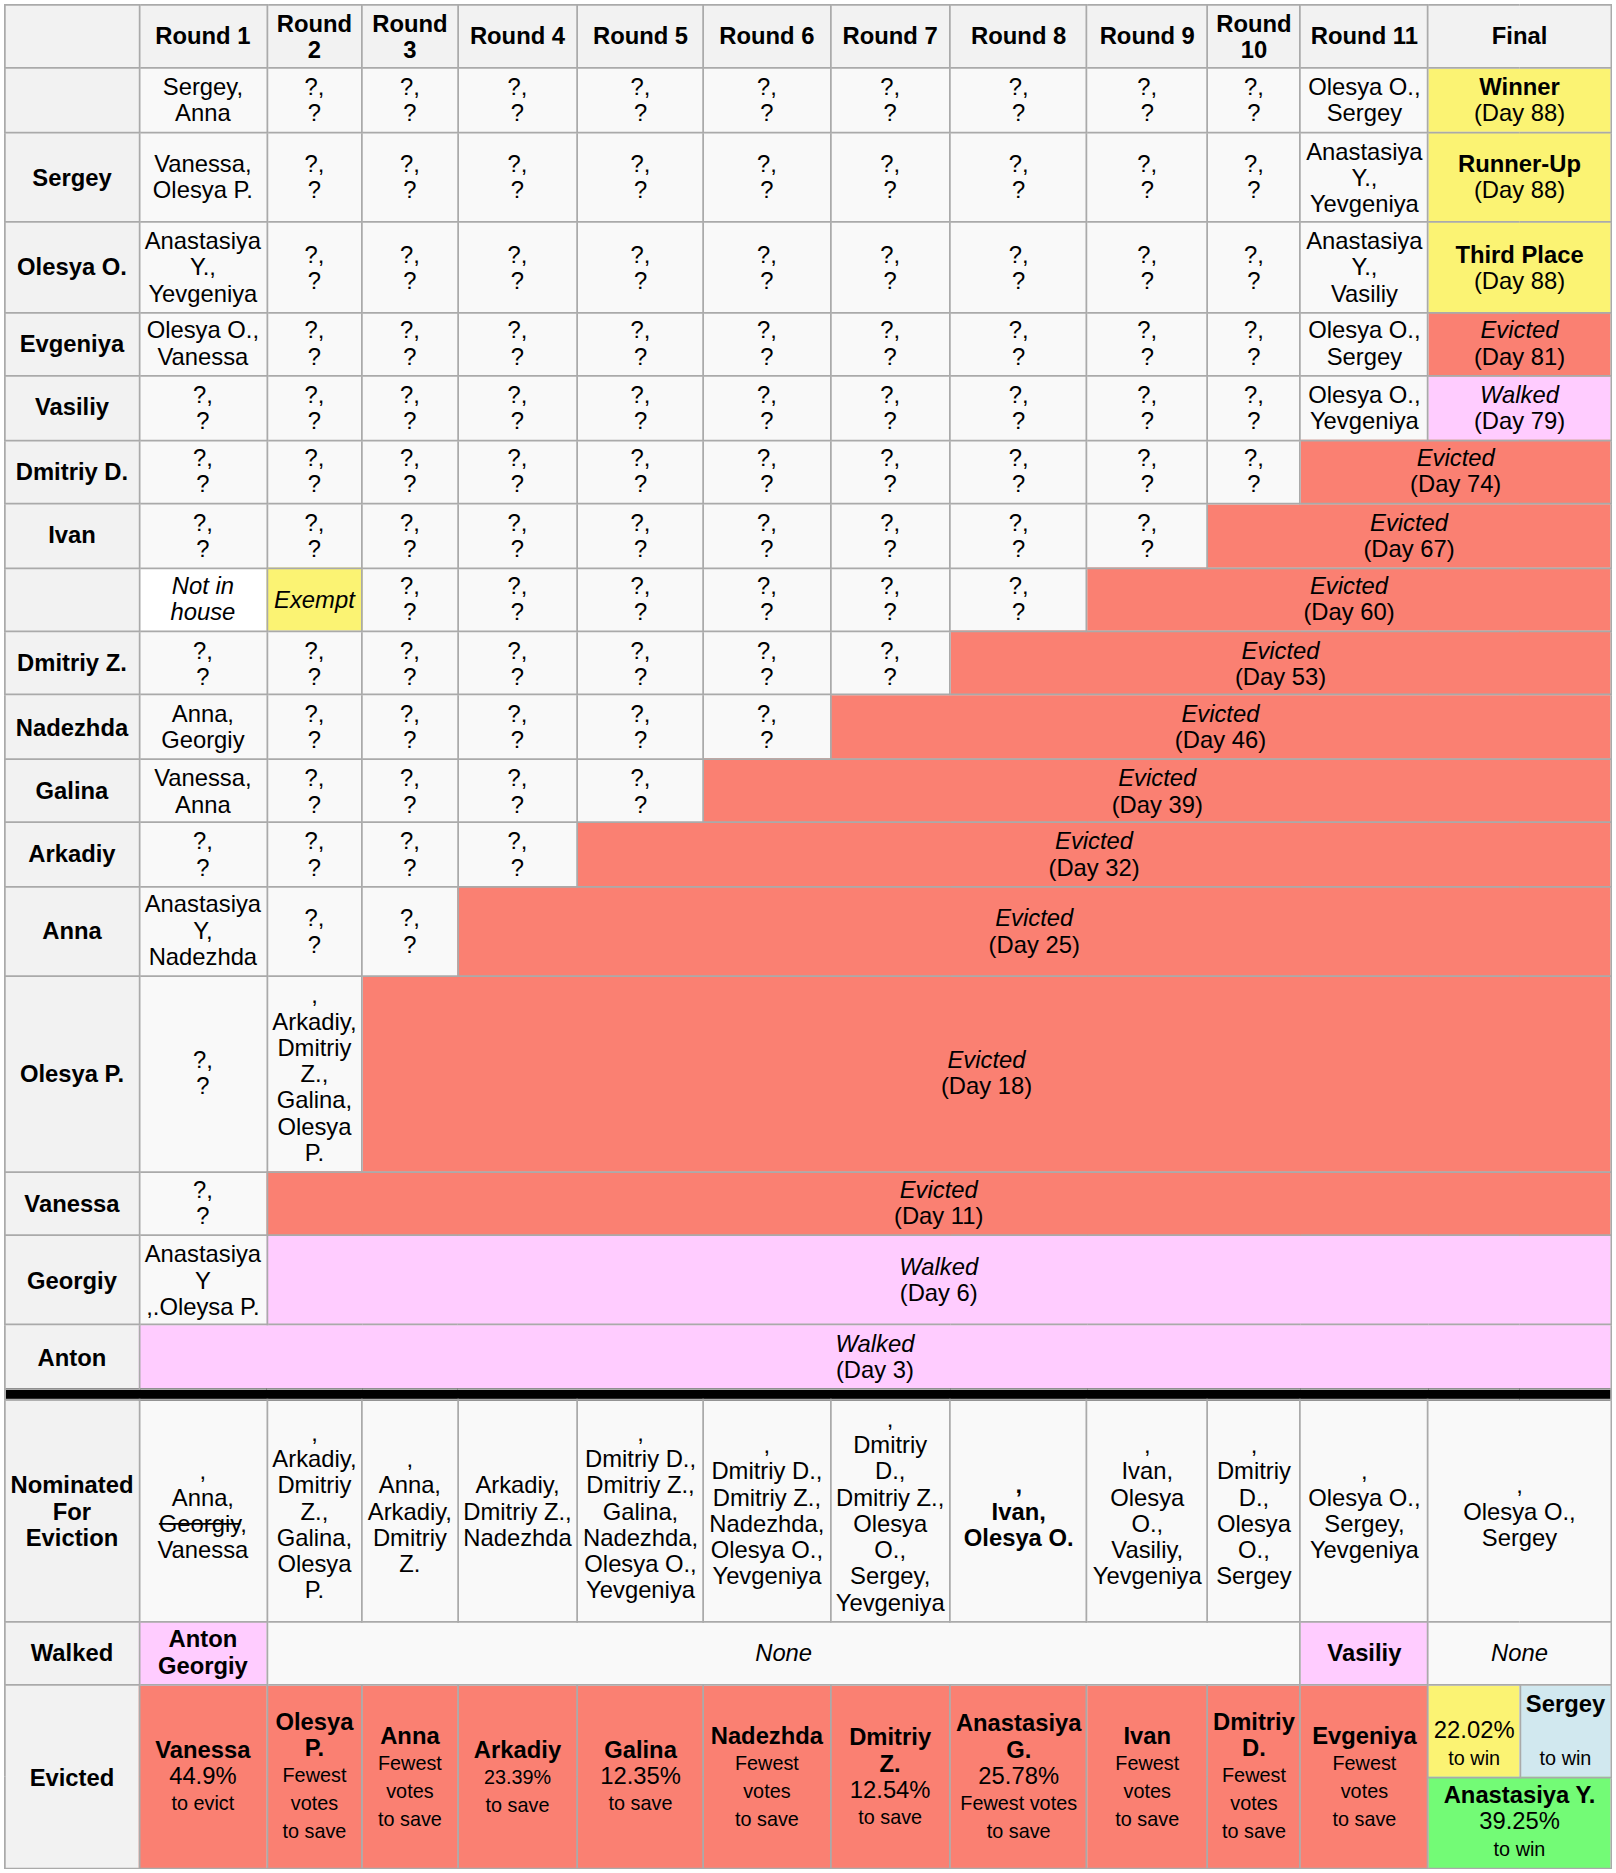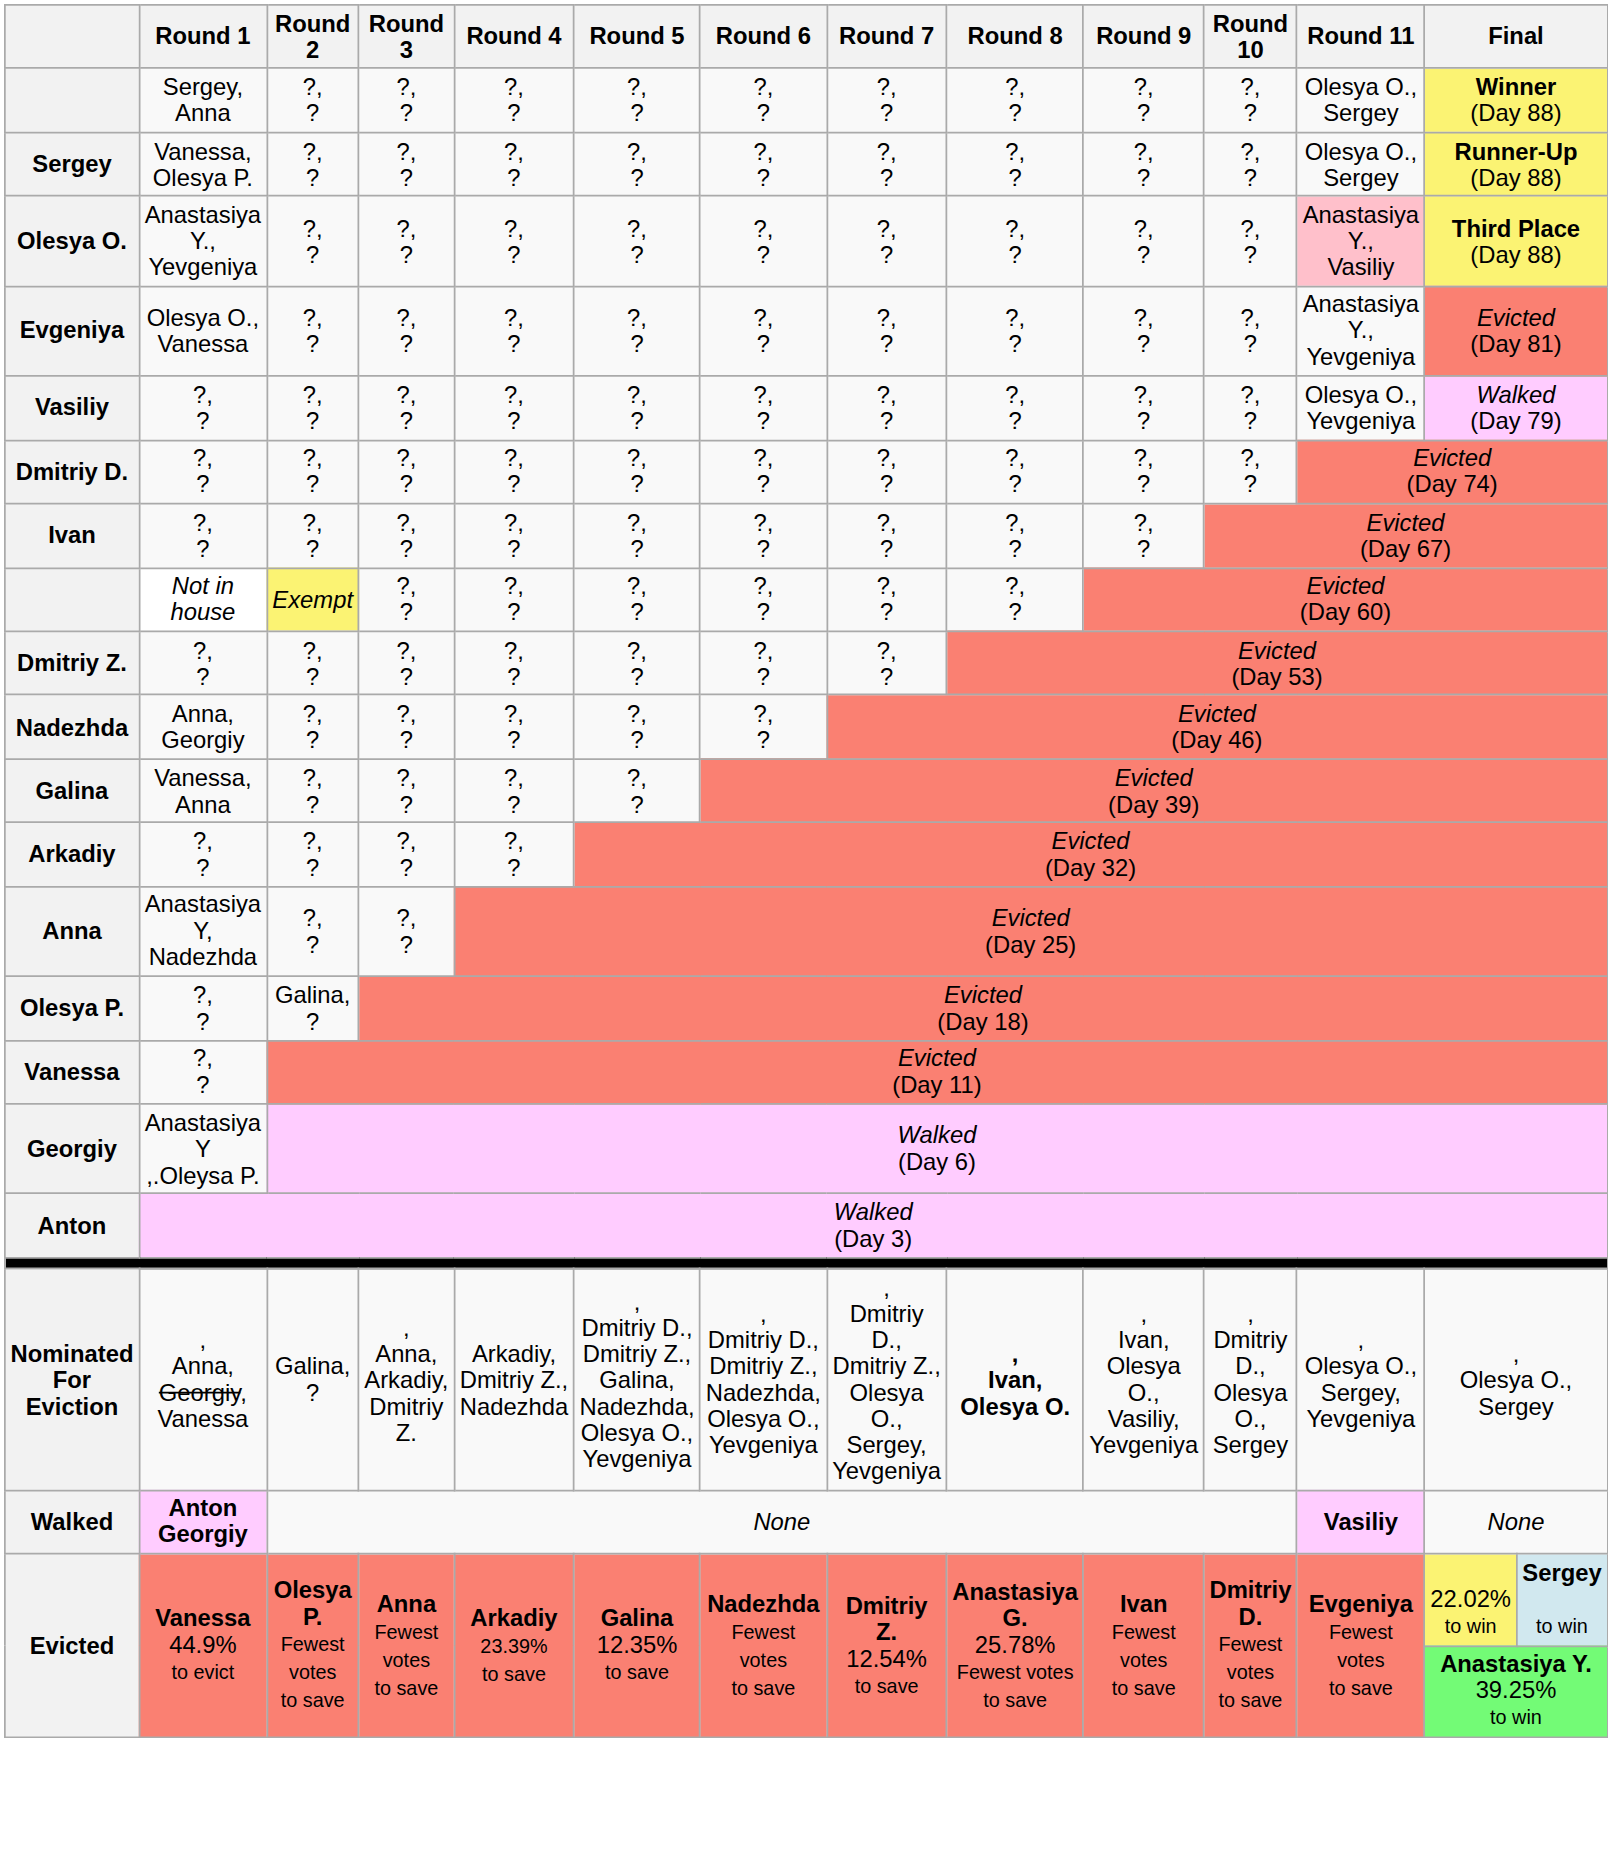 <table class="wikitable" style="width:100%; text-align:center; font-size:85%; line-height:15px;">
 <tr>
 <th style="width: 5%;"></th>
 <th style="width: 5%;">Round 1</th>
 <th style="width: 5%;">Round 2</th>
 <th style="width: 5%;">Round 3</th>
 <th style="width: 5%;">Round 4</th>
 <th style="width: 5%;">Round 5</th>
 <th style="width: 5%;">Round 6</th>
 <th style="width: 5%;">Round 7</th>
 <th style="width: 5%;">Round 8</th>
 <th style="width: 5%;">Round 9</th>
 <th style="width: 5%;">Round 10</th>
 <th style="width: 5%;">Round 11</th>
 <th style="width: 5%;" colspan=2>Final</th>
 </tr>
 <tr>
 <th></th>
 <td>Sergey,<br>Anna</td>
 <td>?,<br>?</td>
 <td>?,<br>?</td>
 <td>?,<br>?</td>
 <td>?,<br>?</td>
 <td>?,<br>?</td>
 <td>?,<br>?</td>
 <td>?,<br>?</td>
 <td>?,<br>?</td>
 <td>?,<br>?</td>
 <td>Olesya O.,<br>Sergey</td>
 <td colspan=2 style="background:#FBF373; text-align:center"><strong> Winner</strong><br>(Day 88)</td>
 </tr>
 <tr>
 <th>Sergey</th>
 <td>Vanessa,<br>Olesya P.</td>
 <td>?,<br>?</td>
 <td>?,<br>?</td>
 <td>?,<br>?</td>
 <td>?,<br>?</td>
 <td>?,<br>?</td>
 <td>?,<br>?</td>
 <td>?,<br>?</td>
 <td>?,<br>?</td>
 <td>?,<br>?</td>
-<td>Anastasiya Y.,<br>Yevgeniya</td>
+<td>Olesya O.,<br>Sergey</td>
 <td colspan=2 style="background:#FBF373; text-align:center"><strong>Runner-Up</strong><br>(Day 88)</td>
 </tr>
 <tr>
 <th>Olesya O.</th>
 <td>Anastasiya Y.,<br>Yevgeniya</td>
 <td>?,<br>?</td>
 <td>?,<br>?</td>
 <td>?,<br>?</td>
 <td>?,<br>?</td>
 <td>?,<br>?</td>
 <td>?,<br>?</td>
 <td>?,<br>?</td>
 <td>?,<br>?</td>
 <td>?,<br>?</td>
-<td>Anastasiya Y.,<br>Vasiliy</td>
+<td style="background: pink;">Anastasiya Y.,<br>Vasiliy</td>
 <td colspan=2 style="background:#FBF373; text-align:center"><strong>Third Place</strong><br>(Day 88)</td>
 </tr>
 <tr>
 <th>Evgeniya</th>
 <td>Olesya O.,<br>Vanessa</td>
 <td>?,<br>?</td>
 <td>?,<br>?</td>
 <td>?,<br>?</td>
 <td>?,<br>?</td>
 <td>?,<br>?</td>
 <td>?,<br>?</td>
 <td>?,<br>?</td>
 <td>?,<br>?</td>
 <td>?,<br>?</td>
-<td>Olesya O.,<br>Sergey</td>
+<td>Anastasiya Y.,<br>Yevgeniya</td>
 <td style="background:#FA8072" colspan=2><em>Evicted</em><br>(Day 81)</td>
 </tr>
 <tr>
 <th>Vasiliy</th>
 <td>?,<br>?</td>
 <td>?,<br>?</td>
 <td>?,<br>?</td>
 <td>?,<br>?</td>
 <td>?,<br>?</td>
 <td>?,<br>?</td>
 <td>?,<br>?</td>
 <td>?,<br>?</td>
 <td>?,<br>?</td>
 <td>?,<br>?</td>
 <td>Olesya O.,<br>Yevgeniya</td>
 <td style="background:#FFCCFF; text-align:center" colspan="2"><em>Walked</em><br>(Day 79)</td>
 </tr>
 <tr>
 <th>Dmitriy D.</th>
 <td>?,<br>?</td>
 <td>?,<br>?</td>
 <td>?,<br>?</td>
 <td>?,<br>?</td>
 <td>?,<br>?</td>
 <td>?,<br>?</td>
 <td>?,<br>?</td>
 <td>?,<br>?</td>
 <td>?,<br>?</td>
 <td>?,<br>?</td>
 <td style="background:#FA8072" colspan=3><em>Evicted</em><br>(Day 74)</td>
 </tr>
 <tr>
 <th>Ivan</th>
 <td>?,<br>?</td>
 <td>?,<br>?</td>
 <td>?,<br>?</td>
 <td>?,<br>?</td>
 <td>?,<br>?</td>
 <td>?,<br>?</td>
 <td>?,<br>?</td>
 <td>?,<br>?</td>
 <td>?,<br>?</td>
 <td style="background:#FA8072" colspan=4><em>Evicted</em><br>(Day 67)</td>
 </tr>
 <tr>
 <th></th>
 <td style="background:white"><em>Not in<br>house</em></td>
 <td bgcolor="FBF373"><em>Exempt</em></td>
 <td>?,<br>?</td>
 <td>?,<br>?</td>
 <td>?,<br>?</td>
 <td>?,<br>?</td>
 <td>?,<br>?</td>
 <td>?,<br>?</td>
 <td style="background:#FA8072" colspan=5><em>Evicted</em><br>(Day 60)</td>
 </tr>
 <tr>
 <th>Dmitriy Z.</th>
 <td>?,<br>?</td>
 <td>?,<br>?</td>
 <td>?,<br>?</td>
 <td>?,<br>?</td>
 <td>?,<br>?</td>
 <td>?,<br>?</td>
 <td>?,<br>?</td>
 <td style="background:#FA8072" colspan=6><em>Evicted</em><br>(Day 53)</td>
 </tr>
 <tr>
 <th>Nadezhda</th>
 <td>Anna,<br>Georgiy</td>
 <td>?,<br>?</td>
 <td>?,<br>?</td>
 <td>?,<br>?</td>
 <td>?,<br>?</td>
 <td>?,<br>?</td>
 <td style="background:#FA8072" colspan=7><em>Evicted</em><br>(Day 46)</td>
 </tr>
 <tr>
 <th>Galina</th>
 <td>Vanessa,<br>Anna</td>
 <td>?,<br>?</td>
 <td>?,<br>?</td>
 <td>?,<br>?</td>
 <td>?,<br>?</td>
 <td style="background:#FA8072" colspan=8><em>Evicted</em><br>(Day 39)</td>
 </tr>
 <tr>
 <th>Arkadiy</th>
 <td>?,<br>?</td>
 <td>?,<br>?</td>
 <td>?,<br>?</td>
 <td>?,<br>?</td>
 <td style="background:#FA8072" colspan=9><em>Evicted</em><br>(Day 32)</td>
 </tr>
 <tr>
 <th>Anna</th>
 <td>Anastasiya Y,<br>Nadezhda</td>
 <td>?,<br>?</td>
 <td>?,<br>?</td>
 <td style="background:#FA8072" colspan=10><em>Evicted</em><br>(Day 25)</td>
 </tr>
 <tr>
 <th>Olesya P.</th>
 <td>?,<br>?</td>
-<td>,<br>Arkadiy,<br>Dmitriy Z.,<br>Galina,<br>Olesya P.</td>
+<td>Galina,<br>?</td>
 <td style="background:#FA8072" colspan=11><em>Evicted</em><br>(Day 18)</td>
 </tr>
 <tr>
 <th>Vanessa</th>
 <td>?,<br>?</td>
 <td style="background:#FA8072" colspan=12><em>Evicted</em><br>(Day 11)</td>
 </tr>
 <tr>
 <th>Georgiy</th>
 <td>Anastasiya Y<br>,.Oleysa P.</td>
 <td style="background:#FFCCFF; text-align:center" colspan="12"><em>Walked</em><br>(Day 6)</td>
 </tr>
 <tr>
 <th>Anton</th>
 <td style="background:#FFCCFF; text-align:center" colspan="13"><em>Walked</em><br>(Day 3)</td>
 </tr>
 <tr>
 <th style="background:#000000;" colspan="18"></th>
 </tr>
 <tr>
 <th>Nominated <br> For Eviction</th>
 <td>,<br>Anna,<br><s>Georgiy</s>,<br>Vanessa</td>
-<td>,<br>Arkadiy,<br>Dmitriy Z.,<br>Galina,<br>Olesya P.</td>
+<td>Galina,<br>?</td>
 <td>,<br>Anna,<br>Arkadiy,<br>Dmitriy Z.</td>
 <td>Arkadiy,<br>Dmitriy Z.,<br>Nadezhda</td>
 <td>,<br>Dmitriy D.,<br>Dmitriy Z.,<br>Galina,<br>Nadezhda,<br>Olesya O.,<br>Yevgeniya</td>
 <td>,<br>Dmitriy D.,<br>Dmitriy Z.,<br>Nadezhda,<br>Olesya O.,<br>Yevgeniya</td>
 <td>,<br>Dmitriy D.,<br>Dmitriy Z.,<br>Olesya O.,<br>Sergey,<br>Yevgeniya</td>
 <td><strong>,<br>Ivan,<br>Olesya O.</strong></td>
 <td>,<br>Ivan,<br>Olesya O.,<br>Vasiliy,<br>Yevgeniya</td>
 <td>,<br>Dmitriy D.,<br>Olesya O.,<br>Sergey</td>
 <td>,<br>Olesya O.,<br>Sergey,<br>Yevgeniya</td>
 <td colspan="2">,<br>Olesya O.,<br>Sergey</td>
 </tr>
 <tr>
 <th>Walked</th>
 <td style="background:#FFCCFF"><strong>Anton<br>Georgiy</strong></td>
 <td colspan="9"><em>None</em></td>
 <td style="background:#FFCCFF"><strong>Vasiliy</strong></td>
 <td colspan="2"><em>None</em></td>
 </tr>
 <tr>
 <th rowspan=2>Evicted</th>
 <td rowspan=2 style="background:#FA8072"><strong>Vanessa</strong><br>44.9%<br><small>to evict</small></td>
 <td rowspan=2 style="background:#FA8072"><strong>Olesya P.</strong><br><small>Fewest votes<br>to save</small></td>
 <td rowspan=2 style="background:#FA8072"><strong>Anna</strong><br><small>Fewest votes<br>to save</small></td>
 <td rowspan=2 style="background:#FA8072"><strong>Arkadiy</strong><br><small>23.39%<br>to save</small></td>
 <td rowspan=2 style="background:#FA8072"><strong>Galina</strong><br>12.35%<br><small>to save</small></td>
 <td rowspan=2 style="background:#FA8072"><strong>Nadezhda</strong><br><small>Fewest votes<br>to save</small></td>
 <td rowspan=2 style="background:#FA8072"><strong>Dmitriy Z.</strong><br>12.54%<br><small>to save</small></td>
 <td rowspan=2 style="background:#FA8072"><strong>Anastasiya G.</strong><br>25.78%<br><small>Fewest votes<br>to save</small></td>
 <td rowspan=2 style="background:#FA8072"><strong>Ivan</strong><br><small>Fewest votes<br>to save</small></td>
 <td rowspan=2 style="background:#FA8072"><strong>Dmitriy D.</strong><br><small>Fewest votes<br>to save</small></td>
 <td rowspan=2 style="background:#FA8072"><strong>Evgeniya</strong><br><small>Fewest votes<br>to save</small></td>
 <td style="background:#FBF373"><strong></strong><br>22.02%<br><small>to win</small></td>
 <td style="background:#D1E8EF"><strong>Sergey</strong><br><br><small>to win</small></td>
 </tr>
 <tr>
 <td colspan=2 style="background:#73FB76"><strong>Anastasiya Y.</strong><br>39.25%<br><small>to win</small></td>
 </tr>
 </table>
